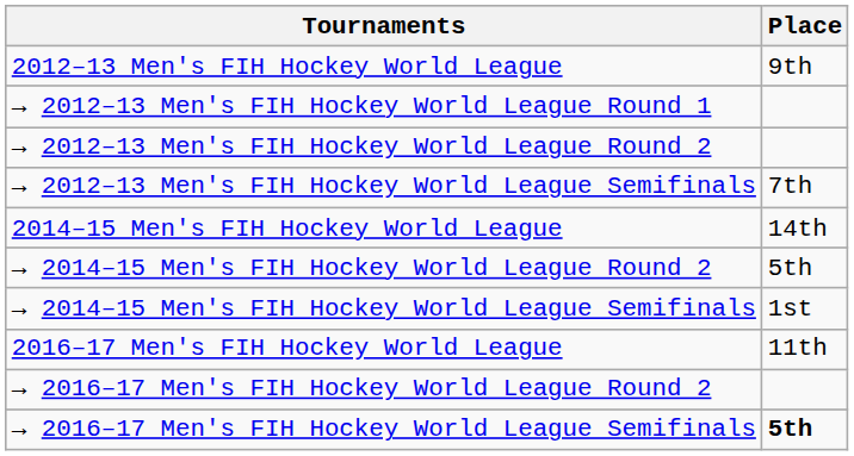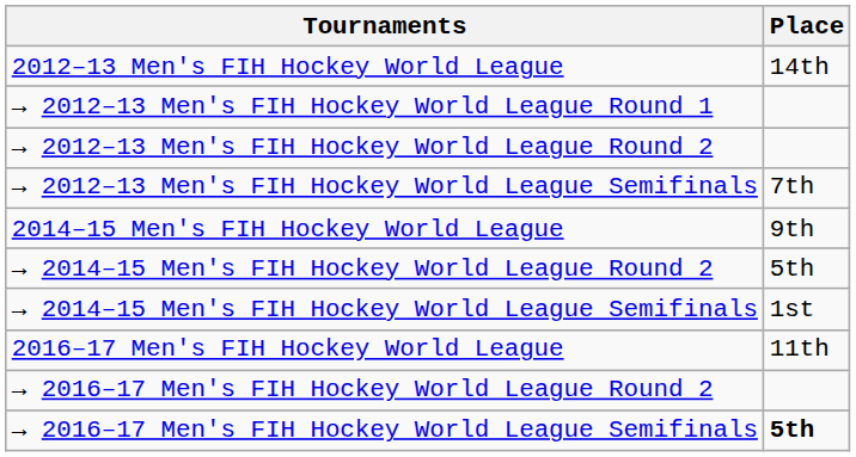 <table class="wikitable collapsible">
 <tr>
 <th>Tournaments</th>
 <th>Place</th>
 </tr>
 <tr>
 <td><a href='#'>2012–13 Men's FIH Hockey World League</a></td>
-<td>9th</td>
+<td>14th</td>
 </tr>
 <tr>
 <td>→ <a href='#'>2012–13 Men's FIH Hockey World League Round 1</a></td>
 <td></td>
 </tr>
 <tr>
 <td>→ <a href='#'>2012–13 Men's FIH Hockey World League Round 2</a></td>
 <td></td>
 </tr>
 <tr>
 <td>→ <a href='#'>2012–13 Men's FIH Hockey World League Semifinals</a></td>
 <td>7th</td>
 </tr>
 <tr>
 <td><a href='#'>2014–15 Men's FIH Hockey World League</a></td>
-<td>14th</td>
+<td>9th</td>
 </tr>
 <tr>
 <td>→ <a href='#'>2014–15 Men's FIH Hockey World League Round 2</a></td>
 <td>5th</td>
 </tr>
 <tr>
 <td>→ <a href='#'>2014–15 Men's FIH Hockey World League Semifinals</a></td>
 <td>1st</td>
 </tr>
 <tr>
 <td><a href='#'>2016–17 Men's FIH Hockey World League</a></td>
 <td>11th</td>
 </tr>
 <tr>
 <td>→ <a href='#'>2016–17 Men's FIH Hockey World League Round 2</a></td>
 <td></td>
 </tr>
 <tr>
 <td>→ <a href='#'>2016–17 Men's FIH Hockey World League Semifinals</a></td>
 <td><strong>5th</strong></td>
 </tr>
 </table>
